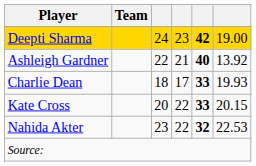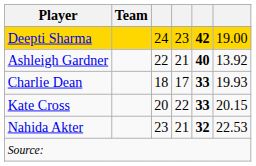 <table class="wikitable sortable" style="text-align:center">
 <tr>
 <th class="unsortable">Player</th>
 <th>Team</th>
 <th></th>
 <th></th>
 <th></th>
 <th></th>
 </tr>
 <tr>
 </tr>
 <tr style="background:gold">
 <td style="text-align:left"><a href='#'>Deepti Sharma</a></td>
 <td style="text-align:left"></td>
 <td>24</td>
 <td>23</td>
 <td><strong>42</strong></td>
 <td>19.00</td>
 </tr>
 <tr>
 <td style="text-align:left"><a href='#'>Ashleigh Gardner</a></td>
 <td style="text-align:left"></td>
 <td>22</td>
 <td>21</td>
 <td><strong>40</strong></td>
 <td>13.92</td>
 </tr>
 <tr>
 <td style="text-align:left"><a href='#'>Charlie Dean</a></td>
 <td style="text-align:left"></td>
 <td>18</td>
 <td>17</td>
 <td><strong>33</strong></td>
 <td>19.93</td>
 </tr>
 <tr>
 <td style="text-align:left"><a href='#'>Kate Cross</a></td>
 <td style="text-align:left"></td>
 <td>20</td>
 <td>22</td>
 <td><strong>33</strong></td>
 <td>20.15</td>
 </tr>
 <tr>
 <td style="text-align:left"><a href='#'>Nahida Akter</a></td>
 <td style="text-align:left"></td>
 <td>23</td>
-<td>22</td>
+<td>21</td>
 <td><strong>32</strong></td>
 <td>22.53</td>
 </tr>
 <tr class=sortbottom>
 <td colspan="11" style="text-align:left;"><small><em>Source: </em></small></td>
 </tr>
 </table>
